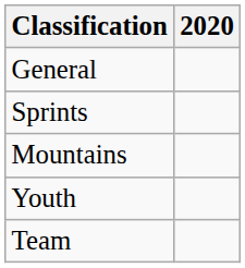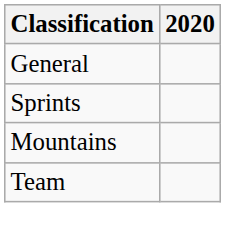 <table class="wikitable">
 <tr>
 <th>Classification</th>
 <th>2020</th>
 </tr>
 <tr>
 <td>General</td>
 <td colspan=1 align=center></td>
 </tr>
 <tr>
 <td>Sprints</td>
 <td colspan=1 align=center></td>
 </tr>
 <tr>
 <td>Mountains</td>
 <td colspan=1 align=center></td>
 </tr>
 <tr>
-<td>Youth</td>
-<td colspan=1 align=center></td>
-</tr>
-<tr>
 <td>Team</td>
 <td colspan=1 align=center></td>
 </tr>
 </table>
